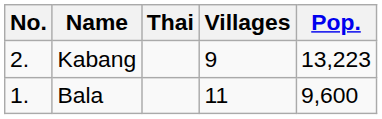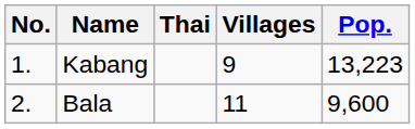 <table class="wikitable sortable">
 <tr>
 <th>No.</th>
 <th>Name</th>
 <th>Thai</th>
 <th>Villages</th>
 <th><a href='#'>Pop.</a></th>
 </tr>
 <tr>
-<td>2.</td>
+<td>1.</td>
 <td>Kabang</td>
 <td></td>
 <td>9</td>
 <td>13,223</td>
 </tr>
 <tr>
-<td>1.</td>
+<td>2.</td>
 <td>Bala</td>
 <td></td>
 <td>11</td>
 <td>9,600</td>
 </tr>
 </table>
